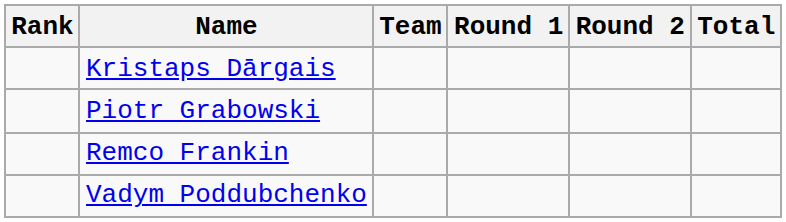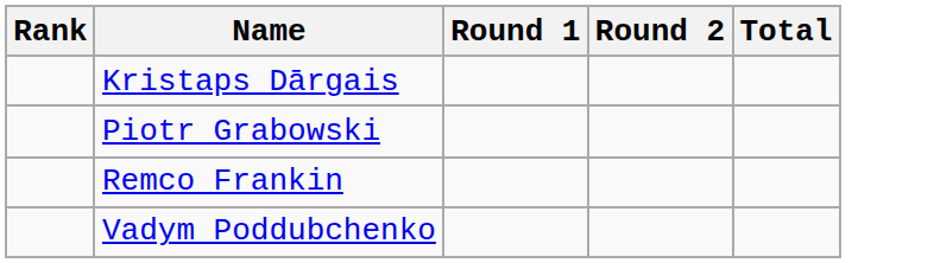 <table class="wikitable sortable" style="text-align:center">
 <tr>
 <th>Rank</th>
 <th>Name</th>
-<th>Team</th>
 <th>Round 1</th>
 <th>Round 2</th>
 <th>Total</th>
 </tr>
 <tr>
 <td></td>
 <td align=left><a href='#'>Kristaps Dārgais</a></td>
-<td align=left></td>
 <td></td>
 <td></td>
 <td></td>
 </tr>
 <tr>
 <td></td>
 <td align=left><a href='#'>Piotr Grabowski</a></td>
-<td align=left></td>
 <td></td>
 <td></td>
 <td></td>
 </tr>
 <tr>
 <td></td>
 <td align=left><a href='#'>Remco Frankin</a></td>
-<td align=left></td>
 <td></td>
 <td></td>
 <td></td>
 </tr>
 <tr>
 <td></td>
 <td align=left><a href='#'>Vadym Poddubchenko</a></td>
-<td align=left></td>
 <td></td>
 <td></td>
 <td></td>
 </tr>
 </table>
